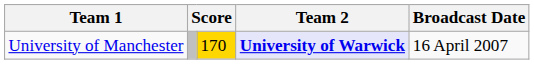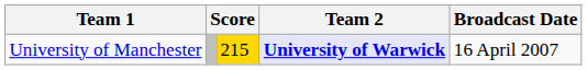 <table class="wikitable" border="1">
 <tr>
 <th>Team 1</th>
 <th colspan=2>Score</th>
 <th>Team 2</th>
 <th>Broadcast Date</th>
 </tr>
 <tr>
 <td><a href='#'>University of Manchester</a></td>
 <td style="background:silver"></td>
-<td style="background:gold">170</td>
+<td style="background:gold">215</td>
 <td style="background: lavender;"><strong><a href='#'>University of Warwick</a></strong></td>
 <td>16 April 2007</td>
 </tr>
 </table>
